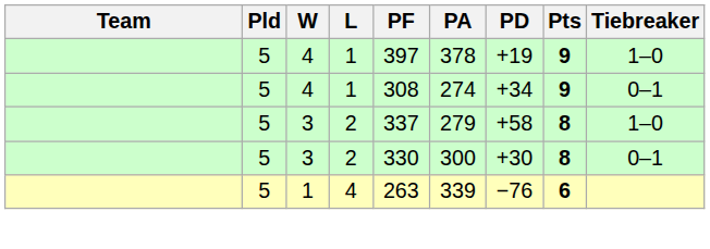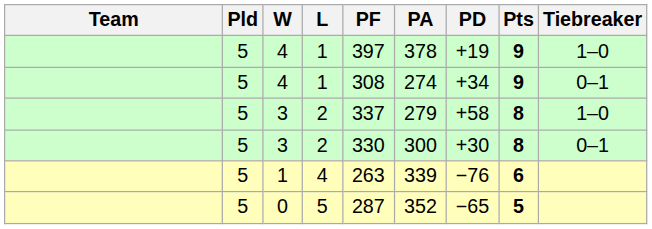 <table class="wikitable" style="text-align:center;">
 <tr>
 <th width=170>Team</th>
 <th width=25>Pld</th>
 <th width=25>W</th>
 <th width=25>L</th>
 <th width=35>PF</th>
 <th width=35>PA</th>
 <th width=35>PD</th>
 <th width=25>Pts</th>
 <th width=50>Tiebreaker</th>
 </tr>
 <tr bgcolor=ccffcc>
 <td align="left"></td>
 <td>5</td>
 <td>4</td>
 <td>1</td>
 <td>397</td>
 <td>378</td>
 <td>+19</td>
 <td><strong>9</strong></td>
 <td>1–0</td>
 </tr>
 <tr bgcolor=ccffcc>
 <td align="left"></td>
 <td>5</td>
 <td>4</td>
 <td>1</td>
 <td>308</td>
 <td>274</td>
 <td>+34</td>
 <td><strong>9</strong></td>
 <td>0–1</td>
 </tr>
 <tr bgcolor=ccffcc>
 <td align="left"></td>
 <td>5</td>
 <td>3</td>
 <td>2</td>
 <td>337</td>
 <td>279</td>
 <td>+58</td>
 <td><strong>8</strong></td>
 <td>1–0</td>
 </tr>
 <tr bgcolor=ccffcc>
 <td align="left"></td>
 <td>5</td>
 <td>3</td>
 <td>2</td>
 <td>330</td>
 <td>300</td>
 <td>+30</td>
 <td><strong>8</strong></td>
 <td>0–1</td>
 </tr>
 <tr bgcolor=ffffbb>
 <td align="left"></td>
 <td>5</td>
 <td>1</td>
 <td>4</td>
 <td>263</td>
 <td>339</td>
 <td>−76</td>
 <td><strong>6</strong></td>
 <td></td>
 </tr>
+<tr bgcolor=ffffbb>
+<td align="left"></td>
+<td>5</td>
+<td>0</td>
+<td>5</td>
+<td>287</td>
+<td>352</td>
+<td>−65</td>
+<td><strong>5</strong></td>
+<td></td>
+</tr>
 </table>
